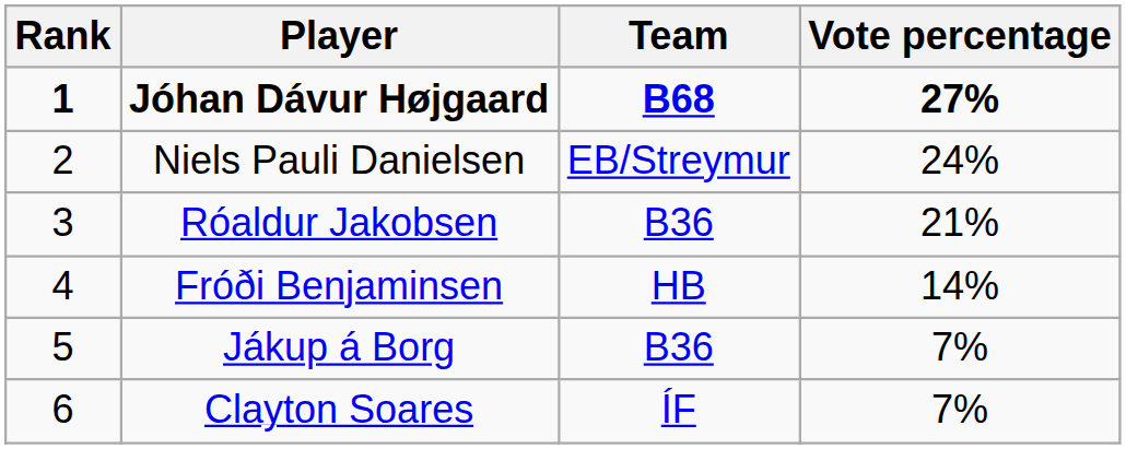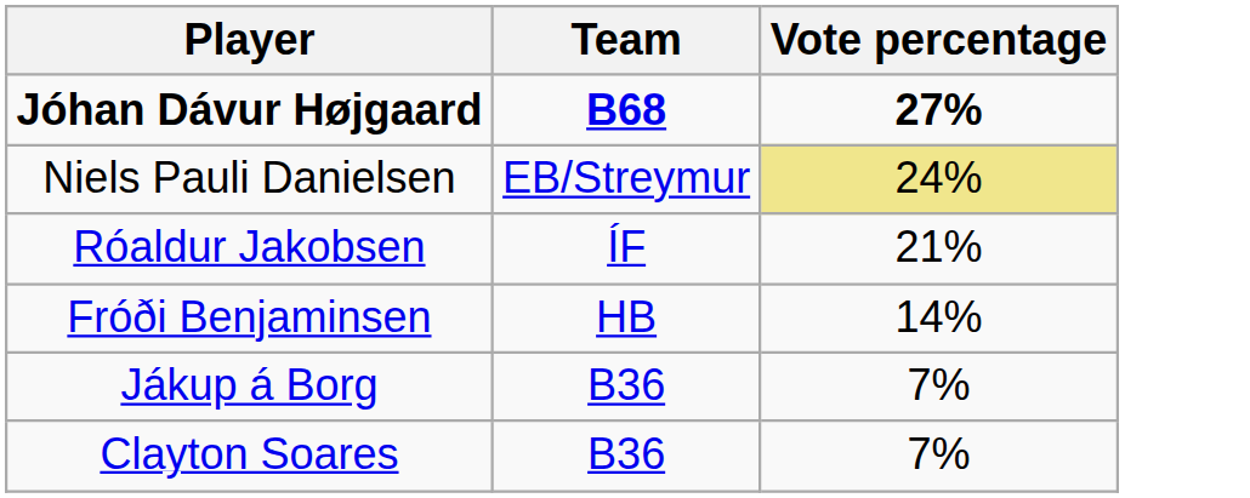 <table class="wikitable" style="text-align:center;">
 <tr>
-<th>Rank</th>
 <th>Player</th>
 <th>Team</th>
 <th>Vote percentage</th>
 </tr>
 <tr>
-<td><strong>1</strong></td>
 <td><strong>Jóhan Dávur Højgaard</strong></td>
 <td><strong><a href='#'>B68</a></strong></td>
 <td><strong>27%</strong></td>
 </tr>
 <tr>
-<td>2</td>
 <td>Niels Pauli Danielsen</td>
 <td><a href='#'>EB/Streymur</a></td>
-<td>24%</td>
+<td style="background: khaki;">24%</td>
 </tr>
 <tr>
-<td>3</td>
 <td><a href='#'>Róaldur Jakobsen</a></td>
-<td><a href='#'>B36</a></td>
+<td><a href='#'>ÍF</a></td>
 <td>21%</td>
 </tr>
 <tr>
-<td>4</td>
 <td><a href='#'>Fróði Benjaminsen</a></td>
 <td><a href='#'>HB</a></td>
 <td>14%</td>
 </tr>
 <tr>
-<td>5</td>
 <td><a href='#'>Jákup á Borg</a></td>
 <td><a href='#'>B36</a></td>
 <td>7%</td>
 </tr>
 <tr>
-<td>6</td>
 <td><a href='#'>Clayton Soares</a></td>
-<td><a href='#'>ÍF</a></td>
+<td><a href='#'>B36</a></td>
 <td>7%</td>
 </tr>
 </table>
